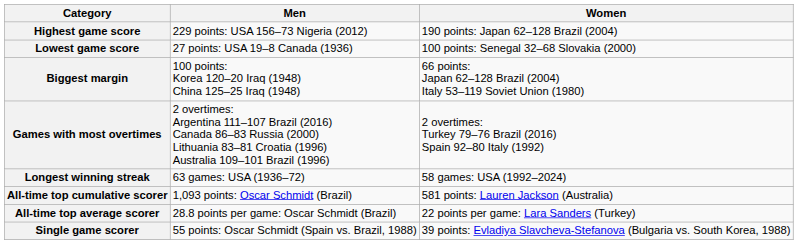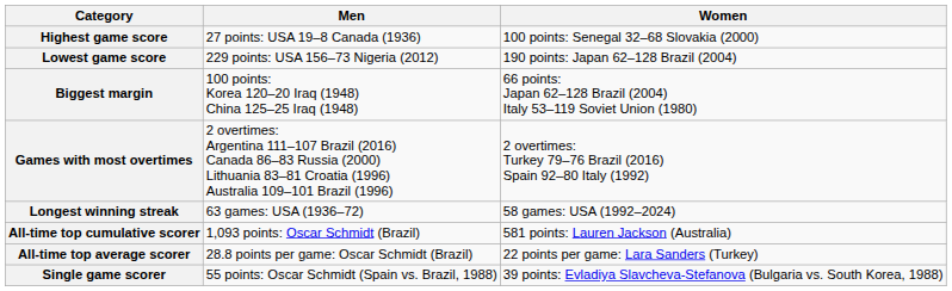 <table class="wikitable plainrowheaders">
 <tr>
 <th scope="col">Category</th>
 <th scope="col">Men</th>
 <th scope="col">Women</th>
 </tr>
 <tr>
 <th scope="row">Highest game score</th>
-<td>229 points: USA 156–73 Nigeria (2012)</td>
-<td>190 points: Japan 62–128 Brazil (2004)</td>
+<td>27 points: USA 19–8 Canada (1936)</td>
+<td>100 points: Senegal 32–68 Slovakia (2000)</td>
 </tr>
 <tr>
 <th scope="row">Lowest game score</th>
-<td>27 points: USA 19–8 Canada (1936)</td>
-<td>100 points: Senegal 32–68 Slovakia (2000)</td>
+<td>229 points: USA 156–73 Nigeria (2012)</td>
+<td>190 points: Japan 62–128 Brazil (2004)</td>
 </tr>
 <tr>
 <th scope="row">Biggest margin</th>
 <td>100 points:<br>Korea 120–20 Iraq (1948)<br>China 125–25 Iraq (1948)</td>
 <td>66 points:<br>Japan 62–128 Brazil (2004)<br>Italy 53–119 Soviet Union (1980)</td>
 </tr>
 <tr>
 <th scope="row">Games with most overtimes</th>
 <td>2 overtimes:<br>Argentina 111–107 Brazil (2016)<br>Canada 86–83 Russia (2000)<br>Lithuania 83–81 Croatia (1996)<br>Australia 109–101 Brazil (1996)</td>
 <td>2 overtimes:<br>Turkey 79–76 Brazil (2016)<br>Spain 92–80 Italy (1992)</td>
 </tr>
 <tr>
 <th scope="row">Longest winning streak</th>
 <td>63 games: USA (1936–72)</td>
 <td>58 games: USA (1992–2024)</td>
 </tr>
 <tr>
 <th scope="row">All-time top cumulative scorer</th>
 <td>1,093 points: <a href='#'>Oscar Schmidt</a> (Brazil)</td>
 <td>581 points: <a href='#'>Lauren Jackson</a> (Australia)</td>
 </tr>
 <tr>
 <th scope="row">All-time top average scorer</th>
 <td>28.8 points per game: Oscar Schmidt (Brazil)</td>
 <td>22 points per game: <a href='#'>Lara Sanders</a> (Turkey)</td>
 </tr>
 <tr>
 <th scope="row">Single game scorer</th>
 <td>55 points: Oscar Schmidt (Spain vs. Brazil, 1988)</td>
 <td>39 points: <a href='#'>Evladiya Slavcheva-Stefanova</a> (Bulgaria vs. South Korea, 1988)</td>
 </tr>
 </table>
